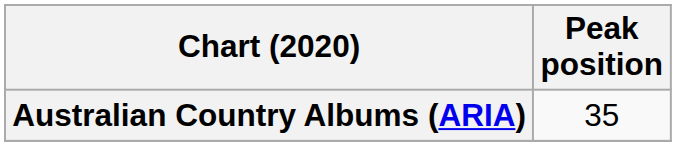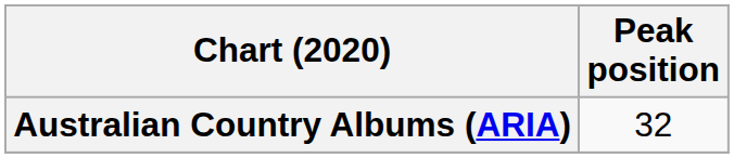 <table class="wikitable sortable plainrowheaders" style="text-align:center">
 <tr>
 <th scope="col">Chart (2020)</th>
 <th scope="col">Peak<br>position</th>
 </tr>
 <tr>
 <th scope="row">Australian Country Albums (<a href='#'>ARIA</a>)</th>
-<td>35</td>
+<td>32</td>
 </tr>
 <tr>
 </tr>
 <tr>
 </tr>
 <tr>
 </tr>
 <tr>
 </tr>
 <tr>
 </tr>
 </table>
